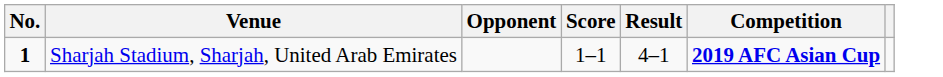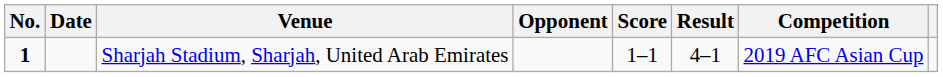 <table class="wikitable sortable">
 <tr>
 <th scope="col">No.</th>
+<th scope="col">Date</th>
 <th scope="col">Venue</th>
 <th scope="col">Opponent</th>
 <th scope="col">Score</th>
 <th scope="col">Result</th>
 <th scope="col">Competition</th>
 <th scope="col" class="unsortable"></th>
 </tr>
 <tr>
 <td align="center"><strong>1</strong></td>
+<td></td>
 <td><a href='#'>Sharjah Stadium</a>, <a href='#'>Sharjah</a>, United Arab Emirates</td>
 <td></td>
 <td align="center">1–1</td>
 <td align="center">4–1</td>
-<td><strong><a href='#'>2019 AFC Asian Cup</a></strong></td>
+<td><a href='#'>2019 AFC Asian Cup</a></td>
 <td></td>
 </tr>
 </table>
